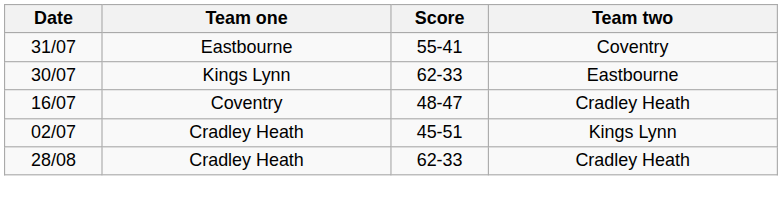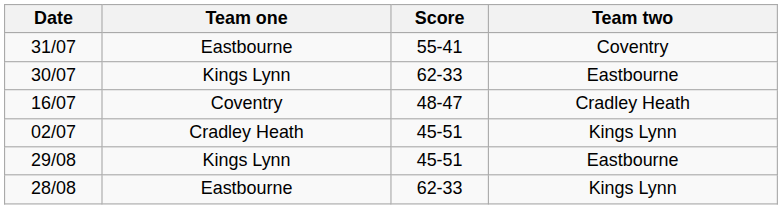 <table class="wikitable" style="text-align: center">
 <tr>
 <th width=80>Date</th>
 <th width=250>Team one</th>
 <th width=80>Score</th>
 <th width=250>Team two</th>
 </tr>
 <tr>
 <td>31/07</td>
 <td>Eastbourne</td>
 <td>55-41</td>
 <td>Coventry</td>
 </tr>
 <tr>
 <td>30/07</td>
 <td>Kings Lynn</td>
 <td>62-33</td>
 <td>Eastbourne</td>
 </tr>
 <tr>
 <td>16/07</td>
 <td>Coventry</td>
 <td>48-47</td>
 <td>Cradley Heath</td>
 </tr>
 <tr>
 <td>02/07</td>
 <td>Cradley Heath</td>
 <td>45-51</td>
 <td>Kings Lynn</td>
 </tr>
 <tr>
+<td>29/08</td>
+<td>Kings Lynn</td>
+<td>45-51</td>
+<td>Eastbourne</td>
+</tr>
+<tr>
 <td>28/08</td>
-<td>Cradley Heath</td>
+<td>Eastbourne</td>
 <td>62-33</td>
-<td>Cradley Heath</td>
+<td>Kings Lynn</td>
 </tr>
 </table>
